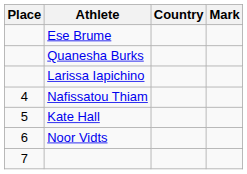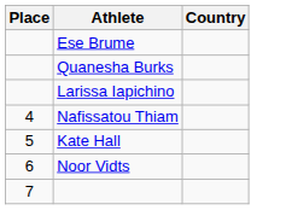 <table class="wikitable">
 <tr>
 <th>Place</th>
 <th>Athlete</th>
 <th>Country</th>
-<th>Mark</th>
 </tr>
 <tr>
 <td align=center></td>
 <td><a href='#'>Ese Brume</a></td>
 <td></td>
-<td> </td>
 </tr>
 <tr>
 <td align=center></td>
 <td><a href='#'>Quanesha Burks</a></td>
 <td></td>
-<td> </td>
 </tr>
 <tr>
 <td align=center></td>
 <td><a href='#'>Larissa Iapichino</a></td>
 <td></td>
-<td> </td>
 </tr>
 <tr>
 <td align=center>4</td>
 <td><a href='#'>Nafissatou Thiam</a></td>
 <td></td>
-<td> </td>
 </tr>
 <tr>
 <td align=center>5</td>
 <td><a href='#'>Kate Hall</a></td>
 <td></td>
-<td> </td>
 </tr>
 <tr>
 <td align=center>6</td>
 <td><a href='#'>Noor Vidts</a></td>
 <td></td>
-<td> </td>
 </tr>
 <tr>
 <td align=center>7</td>
 <td></td>
 <td></td>
-<td> </td>
 </tr>
 </table>
